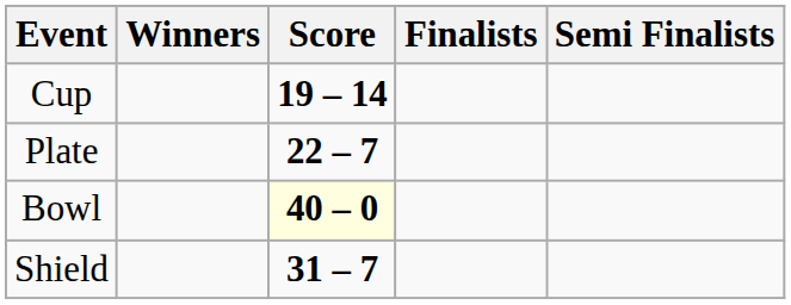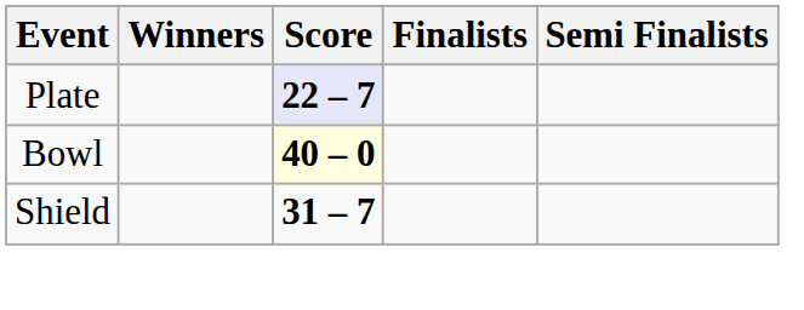 <table class="wikitable" style="text-align: center">
 <tr>
 <th>Event</th>
 <th>Winners</th>
 <th>Score</th>
 <th>Finalists</th>
 <th>Semi Finalists</th>
 </tr>
 <tr>
-<td>Cup</td>
-<td align=left><strong></strong></td>
-<td><strong>19 – 14</strong></td>
-<td align=left></td>
-<td align=left><br></td>
-</tr>
-<tr>
 <td>Plate</td>
 <td align=left><strong></strong></td>
-<td><strong>22 – 7</strong></td>
+<td style="background: lavender;"><strong>22 – 7</strong></td>
 <td align=left></td>
 <td align=left><br></td>
 </tr>
 <tr>
 <td>Bowl</td>
 <td align=left><strong></strong></td>
 <td style="background: lightyellow;"><strong>40 – 0</strong></td>
 <td align=left></td>
 <td align=left><br></td>
 </tr>
 <tr>
 <td>Shield</td>
 <td align=left><strong></strong></td>
 <td><strong>31 – 7</strong></td>
 <td align=left></td>
 <td align=left><br></td>
 </tr>
 </table>
